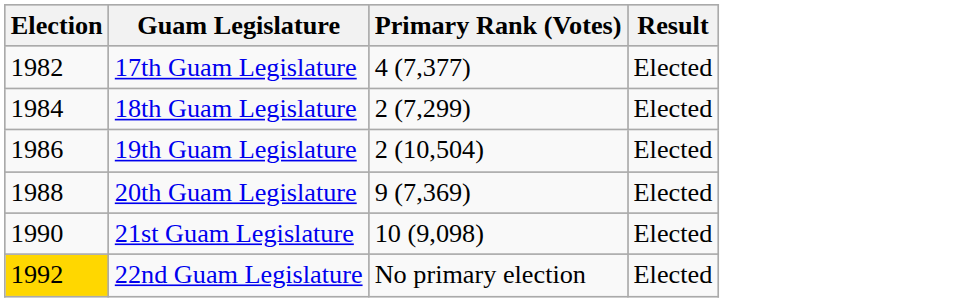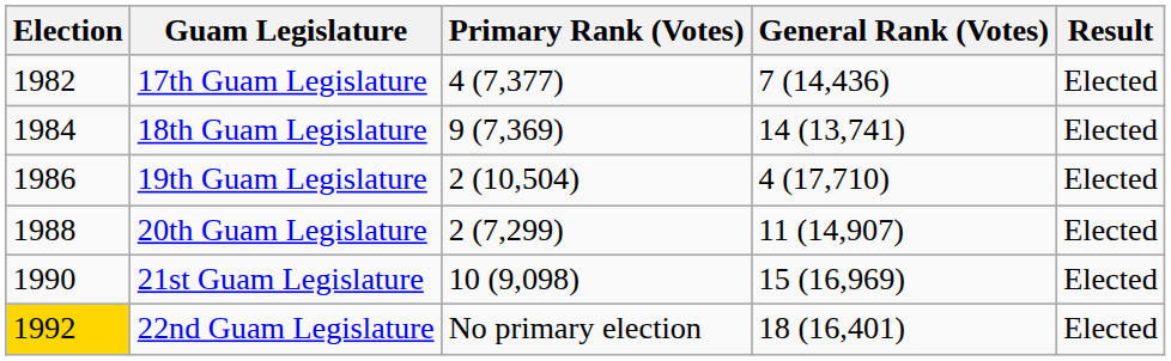 <table class="wikitable sortable" id="elections">
 <tr style="vertical-align:bottom;">
 <th>Election</th>
 <th>Guam Legislature</th>
 <th>Primary Rank (Votes)</th>
+<th>General Rank (Votes)</th>
 <th>Result</th>
 </tr>
 <tr>
 <td>1982</td>
 <td><a href='#'>17th Guam Legislature</a></td>
 <td>4 (7,377)</td>
+<td>7 (14,436)</td>
 <td>Elected</td>
 </tr>
 <tr>
 <td>1984</td>
 <td><a href='#'>18th Guam Legislature</a></td>
-<td>2 (7,299)</td>
+<td>9 (7,369)</td>
+<td>14 (13,741)</td>
 <td>Elected</td>
 </tr>
 <tr>
 <td>1986</td>
 <td><a href='#'>19th Guam Legislature</a></td>
 <td>2 (10,504)</td>
+<td>4 (17,710)</td>
 <td>Elected</td>
 </tr>
 <tr>
 <td>1988</td>
 <td><a href='#'>20th Guam Legislature</a></td>
-<td>9 (7,369)</td>
+<td>2 (7,299)</td>
+<td>11 (14,907)</td>
 <td>Elected</td>
 </tr>
 <tr>
 <td>1990</td>
 <td><a href='#'>21st Guam Legislature</a></td>
 <td>10 (9,098)</td>
+<td>15 (16,969)</td>
 <td>Elected</td>
 </tr>
 <tr>
 <td style="background: gold;">1992</td>
 <td><a href='#'>22nd Guam Legislature</a></td>
 <td>No primary election</td>
+<td>18 (16,401)</td>
 <td>Elected</td>
 </tr>
 </table>
